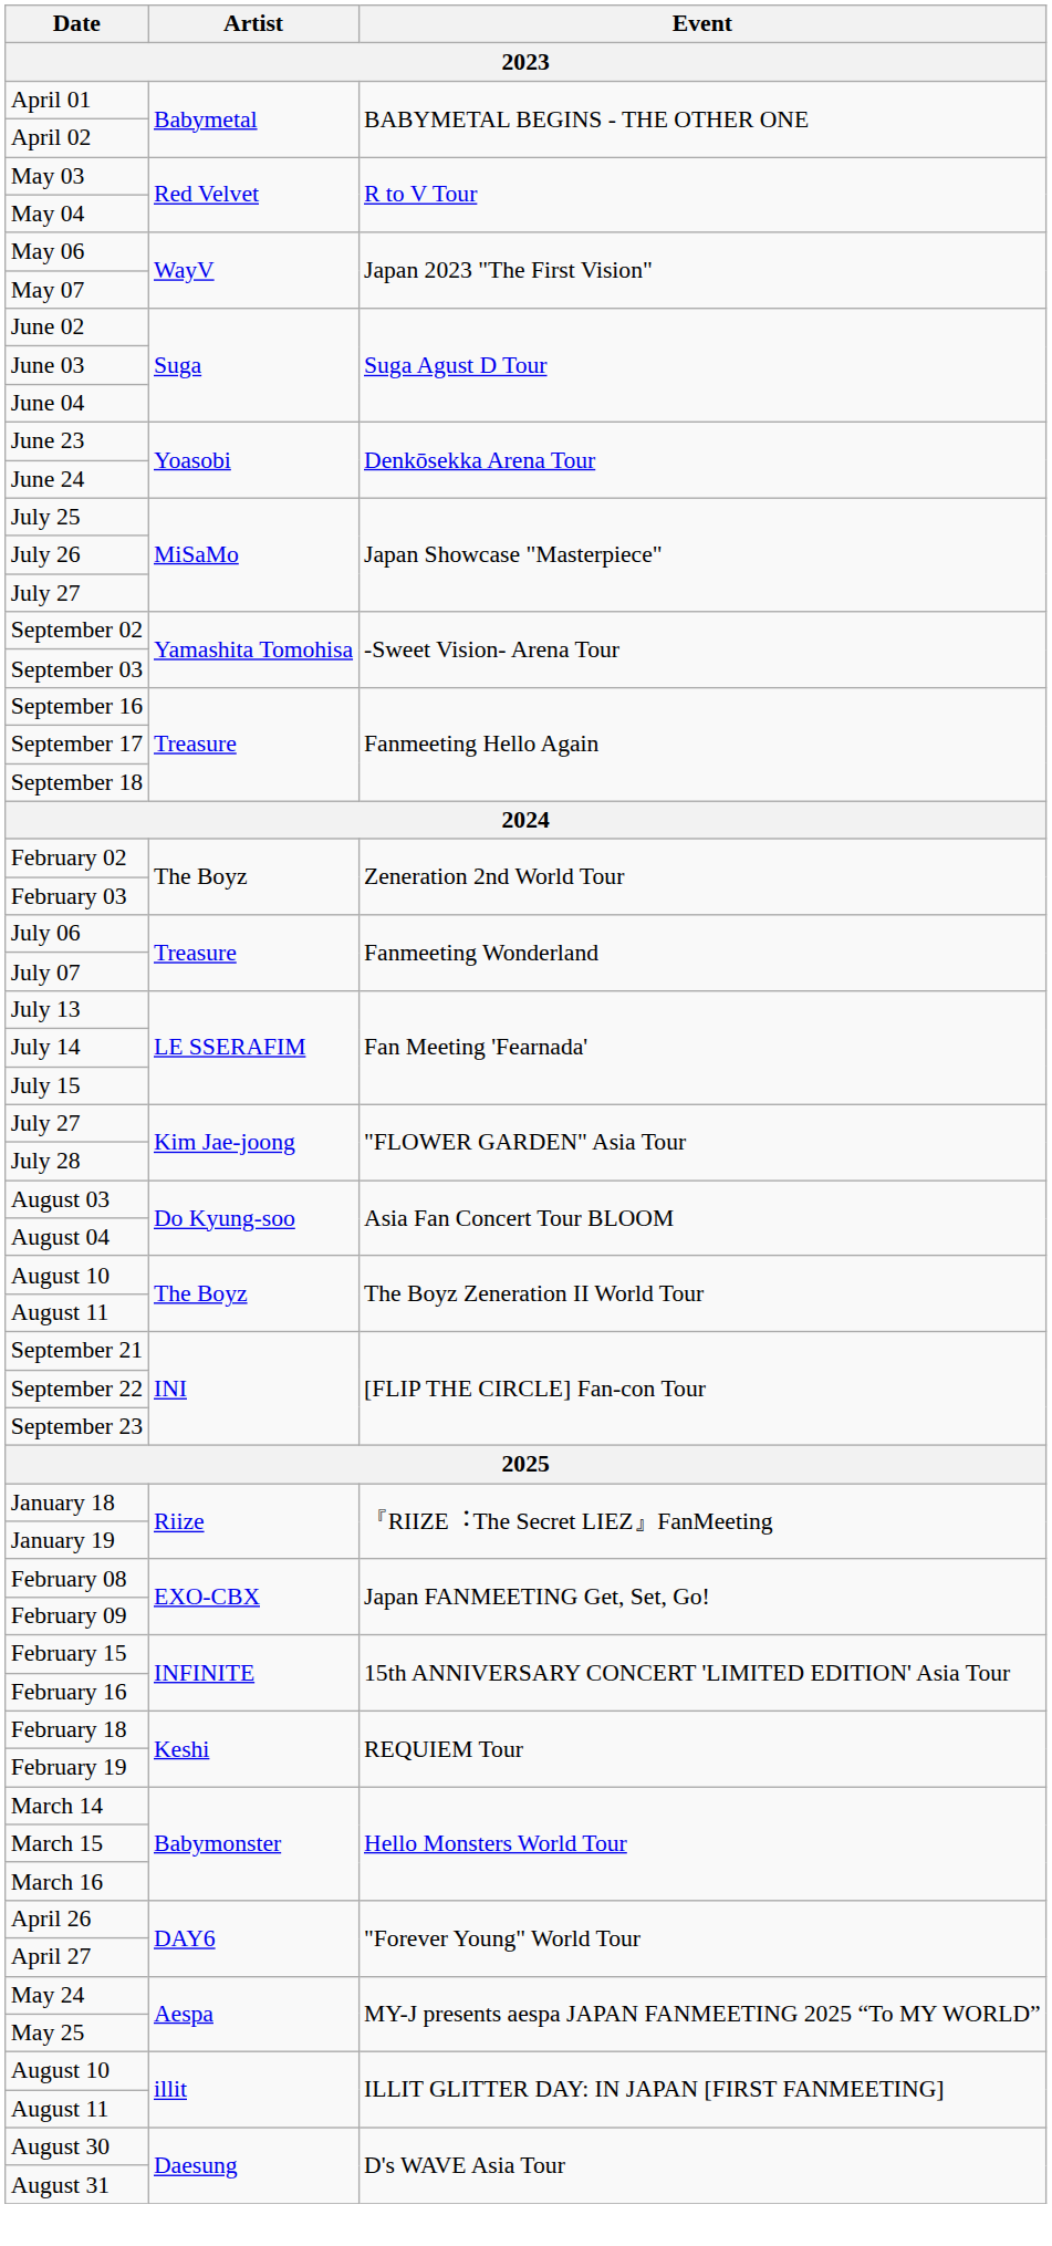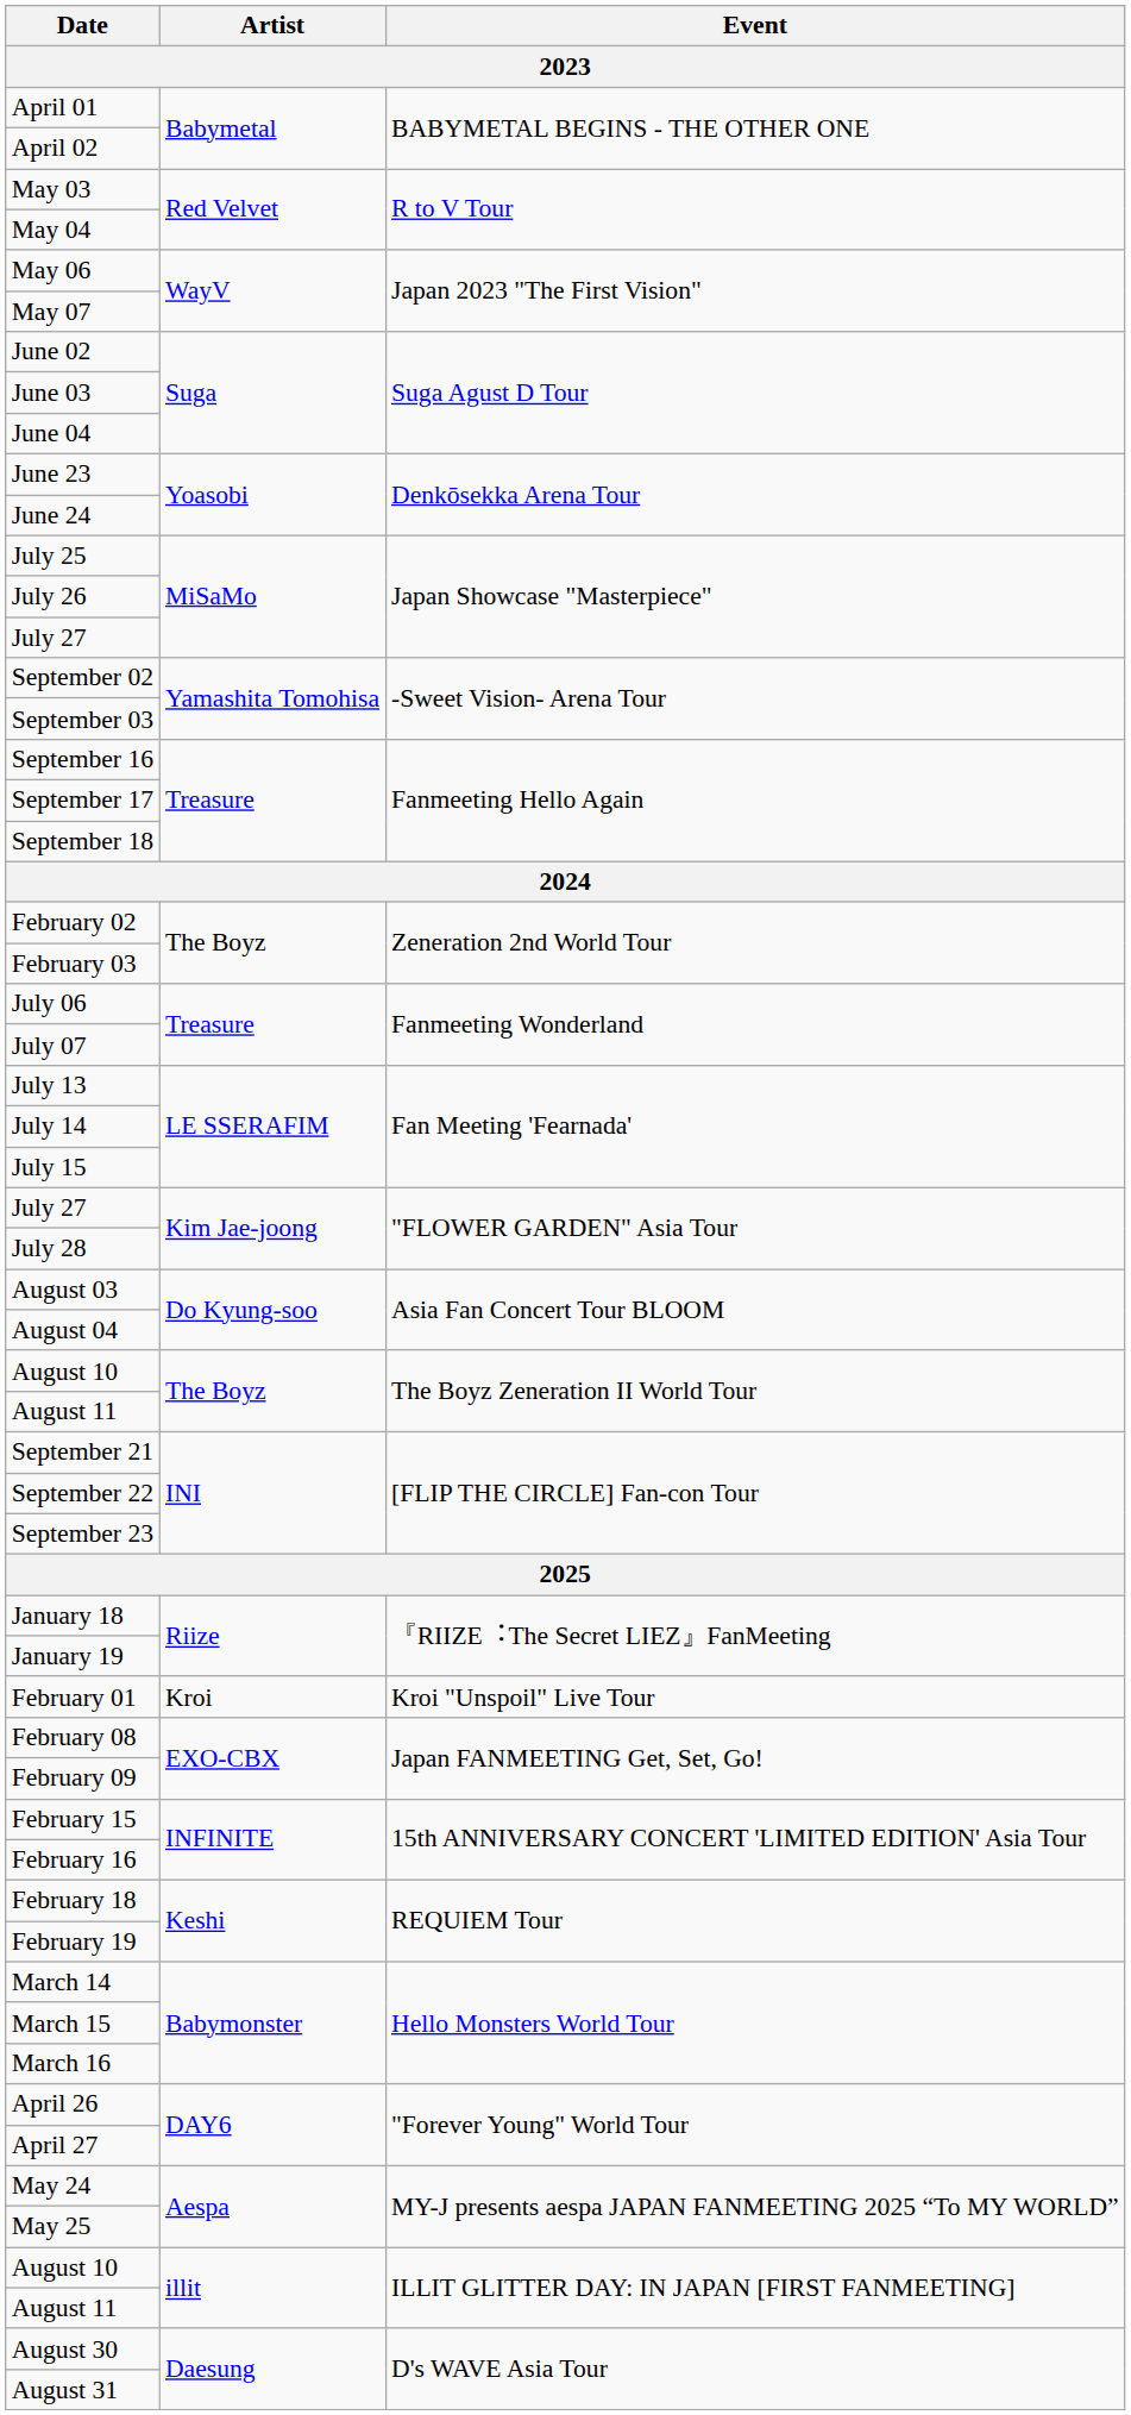 <table class="wikitable">
 <tr>
 <th>Date</th>
 <th><strong>Artist</strong></th>
 <th><strong>Event</strong></th>
 </tr>
 <tr>
 <th colspan="3">2023</th>
 </tr>
 <tr>
 <td>April 01</td>
 <td rowspan="2"><a href='#'>Babymetal</a></td>
 <td rowspan="2">BABYMETAL BEGINS - THE OTHER ONE</td>
 </tr>
 <tr>
 <td>April 02</td>
 </tr>
 <tr>
 <td>May 03</td>
 <td rowspan="2"><a href='#'>Red Velvet</a></td>
 <td rowspan="2"><a href='#'>R to V Tour</a></td>
 </tr>
 <tr>
 <td>May 04</td>
 </tr>
 <tr>
 <td>May 06</td>
 <td rowspan="2"><a href='#'>WayV</a></td>
 <td rowspan="2">Japan 2023 "The First Vision"</td>
 </tr>
 <tr>
 <td>May 07</td>
 </tr>
 <tr>
 <td>June 02</td>
 <td rowspan="3"><a href='#'>Suga</a></td>
 <td rowspan="3"><a href='#'>Suga Agust D Tour</a></td>
 </tr>
 <tr>
 <td>June 03</td>
 </tr>
 <tr>
 <td>June 04</td>
 </tr>
 <tr>
 <td>June 23</td>
 <td rowspan="2"><a href='#'>Yoasobi</a></td>
 <td rowspan="2"><a href='#'>Denkōsekka Arena Tour</a></td>
 </tr>
 <tr>
 <td>June 24</td>
 </tr>
 <tr>
 <td>July 25</td>
 <td rowspan="3"><a href='#'>MiSaMo</a></td>
 <td rowspan="3">Japan Showcase "Masterpiece"</td>
 </tr>
 <tr>
 <td>July 26</td>
 </tr>
 <tr>
 <td>July 27</td>
 </tr>
 <tr>
 <td>September 02</td>
 <td rowspan="2"><a href='#'>Yamashita Tomohisa</a></td>
 <td rowspan="2">-Sweet Vision- Arena Tour</td>
 </tr>
 <tr>
 <td>September 03</td>
 </tr>
 <tr>
 <td>September 16</td>
 <td rowspan="3"><a href='#'>Treasure</a></td>
 <td rowspan="3">Fanmeeting Hello Again</td>
 </tr>
 <tr>
 <td>September 17</td>
 </tr>
 <tr>
 <td>September 18</td>
 </tr>
 <tr>
 <th colspan="3">2024</th>
 </tr>
 <tr>
 <td>February 02</td>
 <td rowspan="2">The Boyz</td>
 <td rowspan="2">Zeneration 2nd World Tour</td>
 </tr>
 <tr>
 <td>February 03</td>
 </tr>
 <tr>
 <td>July 06</td>
 <td rowspan="2"><a href='#'>Treasure</a></td>
 <td rowspan="2">Fanmeeting Wonderland</td>
 </tr>
 <tr>
 <td>July 07</td>
 </tr>
 <tr>
 <td>July 13</td>
 <td rowspan="3"><a href='#'>LE SSERAFIM</a></td>
 <td rowspan="3">Fan Meeting 'Fearnada'</td>
 </tr>
 <tr>
 <td>July 14</td>
 </tr>
 <tr>
 <td>July 15</td>
 </tr>
 <tr>
 <td>July 27</td>
 <td rowspan="2"><a href='#'>Kim Jae-joong</a></td>
 <td rowspan="2">"FLOWER GARDEN" Asia Tour</td>
 </tr>
 <tr>
 <td>July 28</td>
 </tr>
 <tr>
 <td>August 03</td>
 <td rowspan="2"><a href='#'>Do Kyung-soo</a></td>
 <td rowspan="2">Asia Fan Concert Tour BLOOM</td>
 </tr>
 <tr>
 <td>August 04</td>
 </tr>
 <tr>
 <td>August 10</td>
 <td rowspan="2"><a href='#'>The Boyz</a></td>
 <td rowspan="2">The Boyz Zeneration II World Tour</td>
 </tr>
 <tr>
 <td>August 11</td>
 </tr>
 <tr>
 <td>September 21</td>
 <td rowspan="3"><a href='#'>INI</a></td>
 <td rowspan="3">[FLIP THE CIRCLE] Fan-con Tour</td>
 </tr>
 <tr>
 <td>September 22</td>
 </tr>
 <tr>
 <td>September 23</td>
 </tr>
 <tr>
 <th colspan="3">2025</th>
 </tr>
 <tr>
 <td>January 18</td>
 <td rowspan="2"><a href='#'>Riize</a></td>
 <td rowspan="2">『RIIZE︓The Secret LIEZ』FanMeeting</td>
 </tr>
 <tr>
 <td>January 19</td>
 </tr>
 <tr>
+<td>February 01</td>
+<td>Kroi</td>
+<td>Kroi "Unspoil" Live Tour</td>
+</tr>
+<tr>
 <td>February 08</td>
 <td rowspan="2"><a href='#'>EXO-CBX</a></td>
 <td rowspan="2">Japan FANMEETING Get, Set, Go!</td>
 </tr>
 <tr>
 <td>February 09</td>
 </tr>
 <tr>
 <td>February 15</td>
 <td rowspan="2"><a href='#'>INFINITE</a></td>
 <td rowspan="2">15th ANNIVERSARY CONCERT 'LIMITED EDITION' Asia Tour</td>
 </tr>
 <tr>
 <td>February 16</td>
 </tr>
 <tr>
 <td>February 18</td>
 <td rowspan="2"><a href='#'>Keshi</a></td>
 <td rowspan="2">REQUIEM Tour</td>
 </tr>
 <tr>
 <td>February 19</td>
 </tr>
 <tr>
 <td>March 14</td>
 <td rowspan="3"><a href='#'>Babymonster</a></td>
 <td rowspan="3"><a href='#'>Hello Monsters World Tour</a></td>
 </tr>
 <tr>
 <td>March 15</td>
 </tr>
 <tr>
 <td>March 16</td>
 </tr>
 <tr>
 <td>April 26</td>
 <td rowspan="2"><a href='#'>DAY6</a></td>
 <td rowspan="2">"Forever Young" World Tour</td>
 </tr>
 <tr>
 <td>April 27</td>
 </tr>
 <tr>
 <td>May 24</td>
 <td rowspan="2"><a href='#'>Aespa</a></td>
 <td rowspan="2">MY-J presents aespa JAPAN FANMEETING 2025 “To MY WORLD”</td>
 </tr>
 <tr>
 <td>May 25</td>
 </tr>
 <tr>
 <td>August 10</td>
 <td rowspan="2"><a href='#'>illit</a></td>
 <td rowspan="2">ILLIT GLITTER DAY: IN JAPAN [FIRST FANMEETING]</td>
 </tr>
 <tr>
 <td>August 11</td>
 </tr>
 <tr>
 <td>August 30</td>
 <td rowspan="2"><a href='#'>Daesung</a></td>
 <td rowspan="2">D's WAVE Asia Tour</td>
 </tr>
 <tr>
 <td>August 31</td>
 </tr>
 </table>
